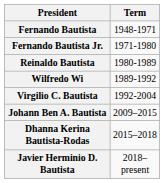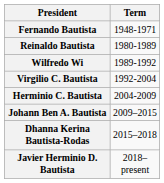 <table class="wikitable plainrowheaders floatright" style="width:16em; font-size:small; text-align:center;">
 <tr>
 <th scope="col">President</th>
 <th scope="col">Term</th>
 </tr>
 <tr>
 <th scope="row">Fernando Bautista</th>
 <td>1948-1971</td>
-</tr>
-<tr>
-<th scope="row">Fernando Bautista Jr.</th>
-<td>1971-1980</td>
 </tr>
 <tr>
 <th scope="row">Reinaldo Bautista</th>
 <td>1980-1989</td>
 </tr>
 <tr>
 <th scope="row">Wilfredo Wi</th>
 <td>1989-1992</td>
 </tr>
 <tr>
 <th scope="row">Virgilio C. Bautista</th>
 <td>1992-2004</td>
 </tr>
 <tr>
+<th scope="row">Herminio C. Bautista</th>
+<td>2004-2009</td>
+</tr>
+<tr>
 <th scope="row">Johann Ben A. Bautista</th>
 <td>2009–2015</td>
 </tr>
 <tr>
 <th scope="row">Dhanna Kerina Bautista-Rodas</th>
 <td>2015–2018</td>
 </tr>
 <tr>
 <th scope="row">Javier Herminio D. Bautista</th>
 <td>2018–present</td>
 </tr>
 </table>
